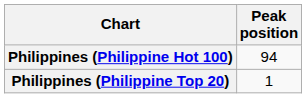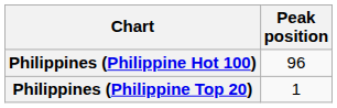 <table class="wikitable sortable plainrowheaders" style="text-align:center">
 <tr>
 <th scope="col">Chart</th>
 <th scope="col">Peak<br> position</th>
 </tr>
 <tr>
 <th scope="row">Philippines (<a href='#'>Philippine Hot 100</a>)</th>
-<td>94</td>
+<td>96</td>
 </tr>
 <tr>
 <th scope="row">Philippines (<a href='#'>Philippine Top 20</a>)</th>
 <td>1</td>
 </tr>
 </table>
